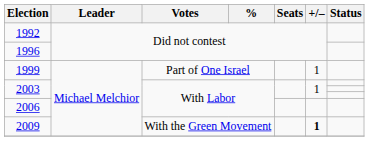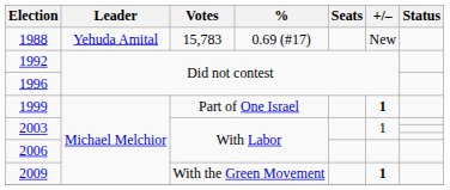 <table class=wikitable style=text-align:center>
 <tr>
 <th>Election</th>
 <th>Leader</th>
 <th>Votes</th>
 <th>%</th>
 <th>Seats</th>
 <th>+/–</th>
 <th>Status</th>
+</tr>
+<tr>
+<td><a href='#'>1988</a></td>
+<td><a href='#'>Yehuda Amital</a></td>
+<td>15,783</td>
+<td>0.69 (#17)</td>
+<td></td>
+<td>New</td>
+<td></td>
 </tr>
 <tr>
 <td><a href='#'>1992</a></td>
 <td colspan="5" rowspan=2>Did not contest</td>
 <td></td>
 </tr>
 <tr>
 <td><a href='#'>1996</a></td>
 <td></td>
 </tr>
 <tr>
 <td><a href='#'>1999</a></td>
 <td rowspan=6><a href='#'>Michael Melchior</a></td>
 <td colspan=2>Part of <a href='#'>One Israel</a></td>
 <td></td>
-<td> 1</td>
+<td><strong> 1</strong></td>
 <td></td>
 </tr>
 <tr>
 <td rowspan=3><a href='#'>2003</a></td>
 <td colspan=2 rowspan=4>With <a href='#'>Labor</a></td>
 <td rowspan=3></td>
 <td rowspan=3> 1</td>
 <td></td>
 </tr>
 <tr>
 <td></td>
 </tr>
 <tr>
 <td></td>
 </tr>
 <tr>
 <td><a href='#'>2006</a></td>
 <td></td>
 <td></td>
 <td></td>
 </tr>
 <tr>
 <td><a href='#'>2009</a></td>
 <td colspan=2>With the <a href='#'>Green Movement</a></td>
 <td></td>
 <td><strong> 1</strong></td>
 <td></td>
 </tr>
 <tr>
 </tr>
 </table>
